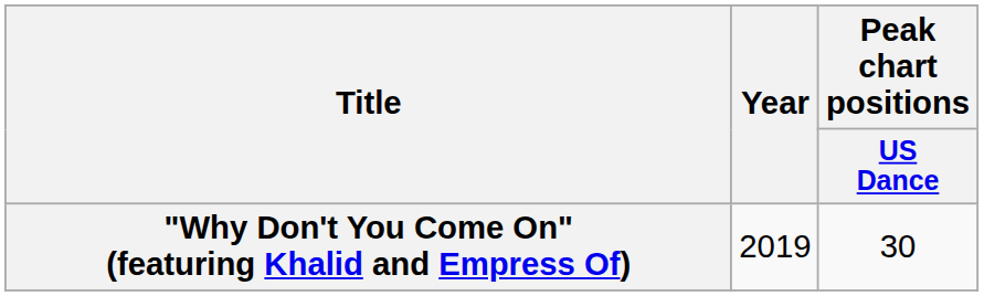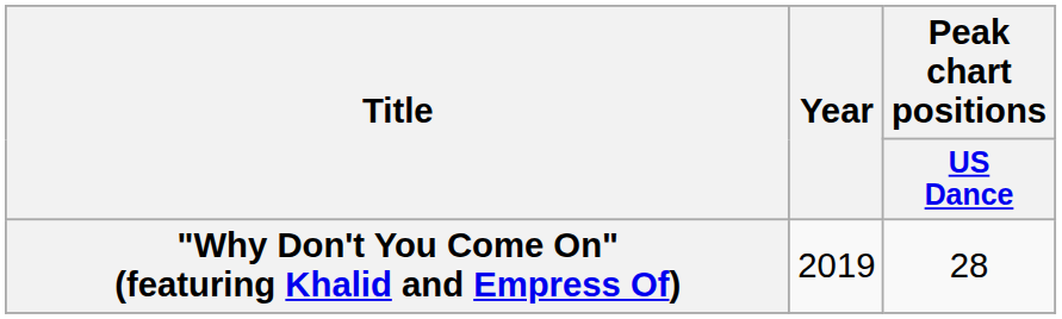 <table class="wikitable plainrowheaders" style="text-align:center;">
 <tr>
 <th rowspan="2" scope="col" style="width:22em;">Title</th>
 <th rowspan="2" scope="col" style="width:1em;">Year</th>
 <th scope="col">Peak chart positions</th>
 </tr>
 <tr>
 <th scope="col" style="width:3em;font-size:85%;"><a href='#'>US</a><br><a href='#'>Dance</a></th>
 </tr>
 <tr>
 <th scope="row">"Why Don't You Come On"<br><span>(featuring <a href='#'>Khalid</a> and <a href='#'>Empress Of</a>)</span></th>
 <td>2019</td>
-<td>30<br></td>
+<td>28<br></td>
 </tr>
 </table>
